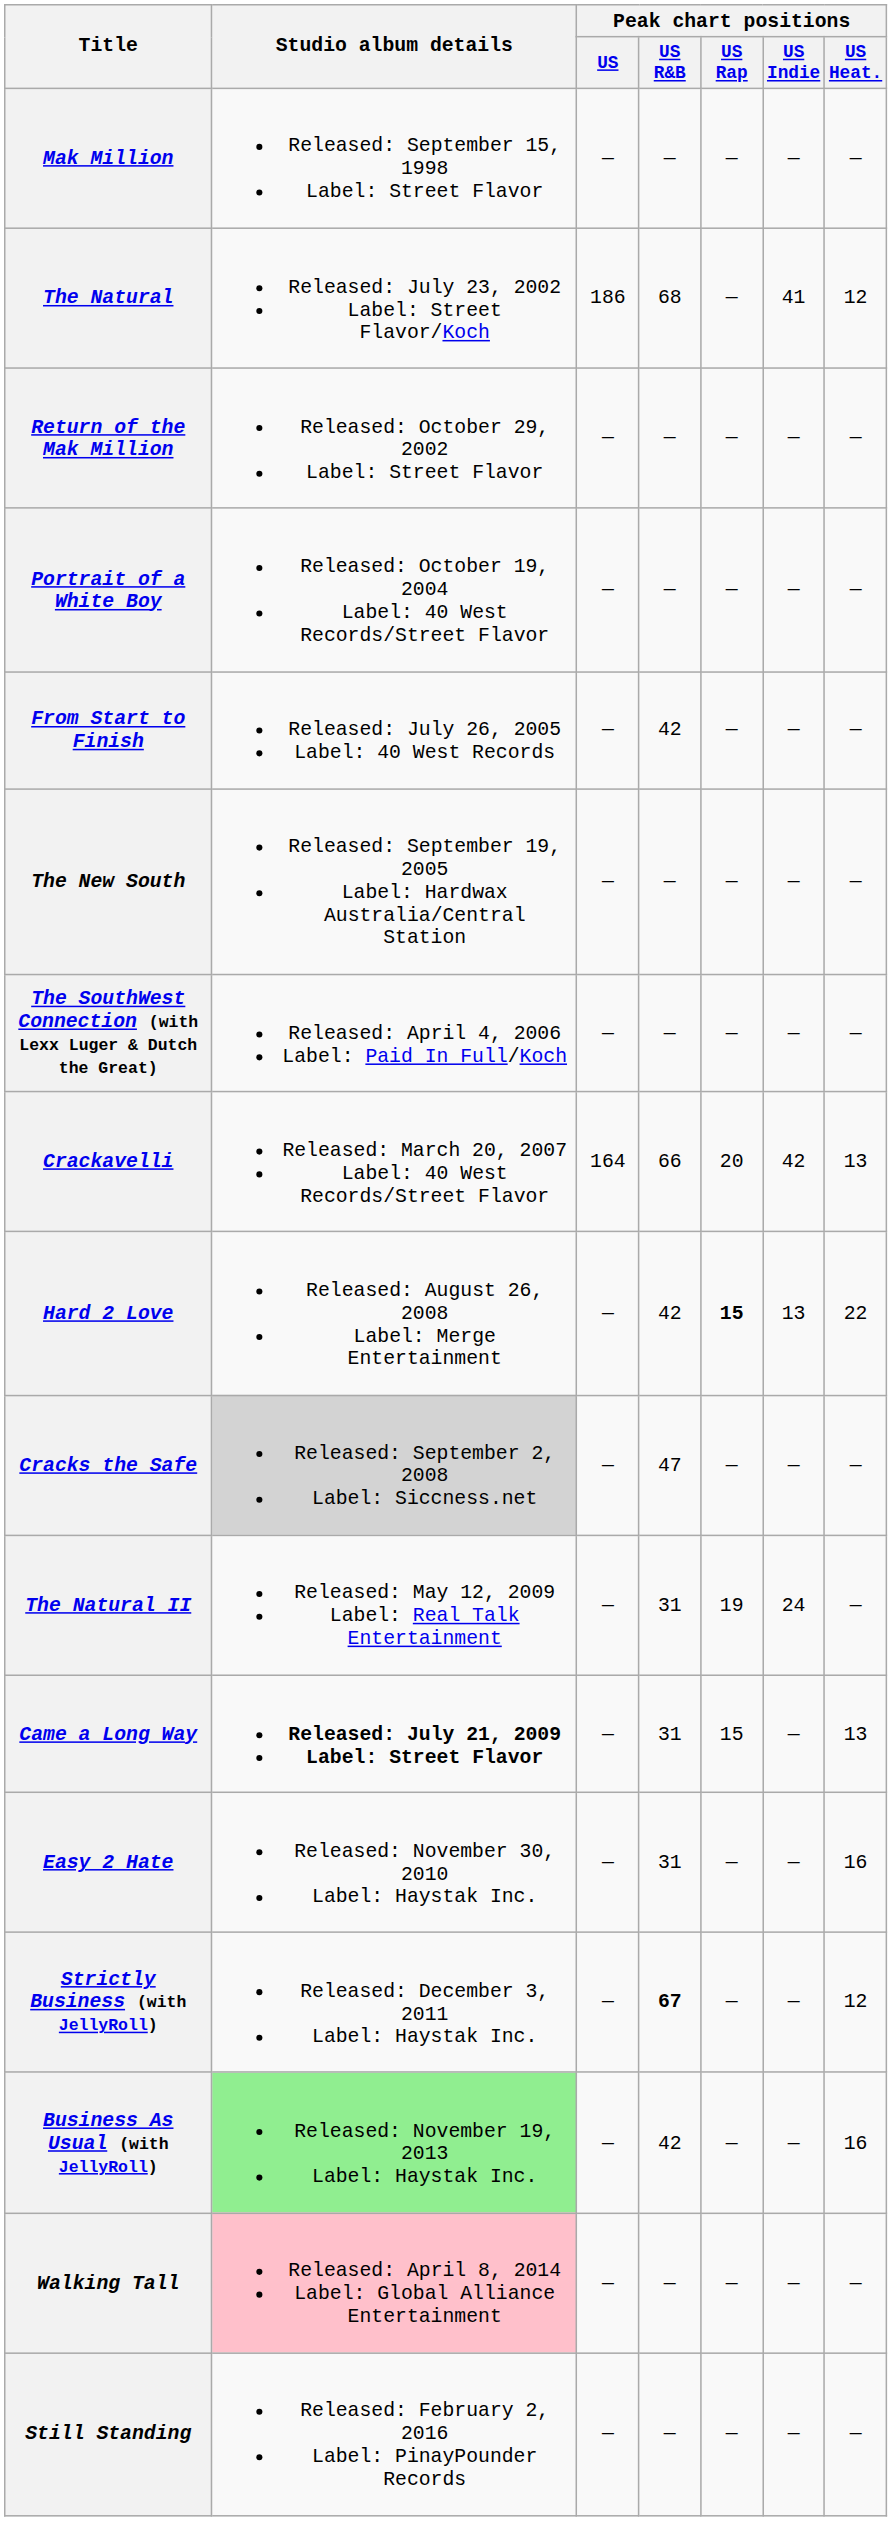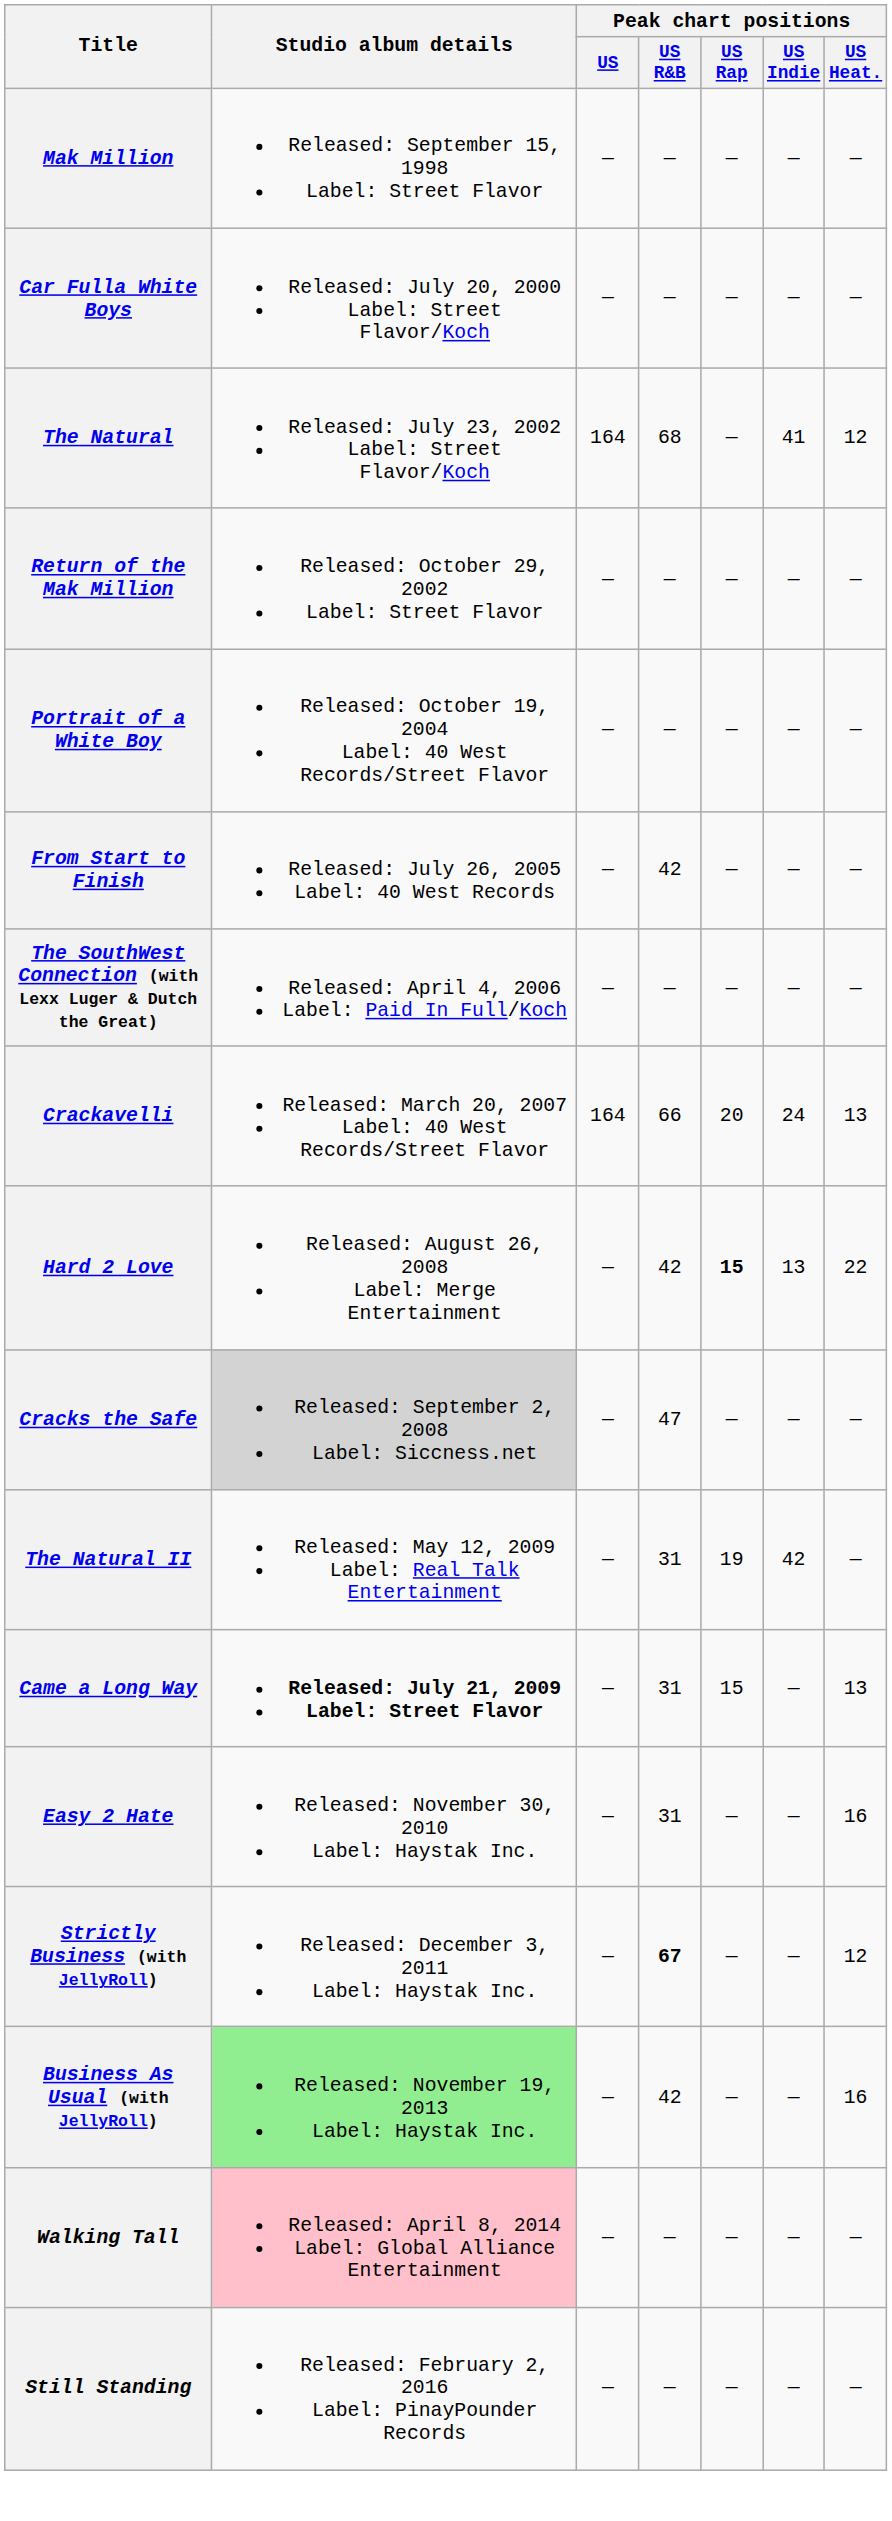 <table class="wikitable plainrowheaders" style="text-align:center;">
 <tr>
 <th rowspan="2" scope="col" style="width:10em;">Title</th>
 <th rowspan="2" scope="col" style="width:18em;">Studio album details</th>
 <th colspan="5">Peak chart positions</th>
 </tr>
 <tr>
 <th scope="col" style="width:3em;font-size:90%;"><a href='#'>US</a></th>
 <th scope="col" style="width:3em;font-size:90%;"><a href='#'>US R&B</a></th>
 <th scope="col" style="width:3em;font-size:90%;"><a href='#'>US Rap</a></th>
 <th scope="col" style="width:3em;font-size:90%;"><a href='#'>US Indie</a></th>
 <th scope="col" style="width:3em;font-size:90%;"><a href='#'>US Heat.</a></th>
 </tr>
 <tr>
 <th scope="row"><em><a href='#'>Mak Million</a></em></th>
 <td><br><ul><li>Released: September 15, 1998</li><li>Label: Street Flavor</li></ul></td>
 <td>—</td>
 <td>—</td>
 <td>—</td>
 <td>—</td>
 <td>—</td>
 </tr>
 <tr>
+<th scope="row"><em><a href='#'>Car Fulla White Boys</a></em></th>
+<td><br><ul><li>Released: July 20, 2000</li><li>Label: Street Flavor/<a href='#'>Koch</a></li></ul></td>
+<td>—</td>
+<td>—</td>
+<td>—</td>
+<td>—</td>
+<td>—</td>
+</tr>
+<tr>
 <th scope="row"><em><a href='#'>The Natural</a></em></th>
 <td><br><ul><li>Released: July 23, 2002</li><li>Label: Street Flavor/<a href='#'>Koch</a></li></ul></td>
-<td>186</td>
+<td>164</td>
 <td>68</td>
 <td>—</td>
 <td>41</td>
 <td>12</td>
 </tr>
 <tr>
 <th scope="row"><em><a href='#'>Return of the Mak Million</a></em></th>
 <td><br><ul><li>Released: October 29, 2002</li><li>Label: Street Flavor</li></ul></td>
 <td>—</td>
 <td>—</td>
 <td>—</td>
 <td>—</td>
 <td>—</td>
 </tr>
 <tr>
 <th scope="row"><em><a href='#'>Portrait of a White Boy</a></em></th>
 <td><br><ul><li>Released: October 19, 2004</li><li>Label: 40 West Records/Street Flavor</li></ul></td>
 <td>—</td>
 <td>—</td>
 <td>—</td>
 <td>—</td>
 <td>—</td>
 </tr>
 <tr>
 <th scope="row"><em><a href='#'>From Start to Finish</a></em></th>
 <td><br><ul><li>Released: July 26, 2005</li><li>Label: 40 West Records</li></ul></td>
 <td>—</td>
 <td>42</td>
 <td>—</td>
 <td>—</td>
 <td>—</td>
 </tr>
 <tr>
-<th scope="row"><em>The New South</em></th>
-<td><br><ul><li>Released: September 19, 2005</li><li>Label: Hardwax Australia/Central Station</li></ul></td>
-<td>—</td>
-<td>—</td>
-<td>—</td>
-<td>—</td>
-<td>—</td>
-</tr>
-<tr>
 <th scope="row"><em><a href='#'>The SouthWest Connection</a></em> <small>(with Lexx Luger & Dutch the Great)</small></th>
 <td><br><ul><li>Released: April 4, 2006</li><li>Label: <a href='#'>Paid In Full</a>/<a href='#'>Koch</a></li></ul></td>
 <td>—</td>
 <td>—</td>
 <td>—</td>
 <td>—</td>
 <td>—</td>
 </tr>
 <tr>
 <th scope="row"><em><a href='#'>Crackavelli</a></em></th>
 <td><br><ul><li>Released: March 20, 2007</li><li>Label: 40 West Records/Street Flavor</li></ul></td>
 <td>164</td>
 <td>66</td>
 <td>20</td>
-<td>42</td>
+<td>24</td>
 <td>13</td>
 </tr>
 <tr>
 <th scope="row"><em><a href='#'>Hard 2 Love</a></em></th>
 <td><br><ul><li>Released: August 26, 2008</li><li>Label: Merge Entertainment</li></ul></td>
 <td>—</td>
 <td>42</td>
 <td><strong>15</strong></td>
 <td>13</td>
 <td>22</td>
 </tr>
 <tr>
 <th scope="row"><em><a href='#'>Cracks the Safe</a></em></th>
 <td style="background: lightgrey;"><br><ul><li>Released: September 2, 2008</li><li>Label: Siccness.net</li></ul></td>
 <td>—</td>
 <td>47</td>
 <td>—</td>
 <td>—</td>
 <td>—</td>
 </tr>
 <tr>
 <th scope="row"><em><a href='#'>The Natural II</a></em></th>
 <td><br><ul><li>Released: May 12, 2009</li><li>Label: <a href='#'>Real Talk Entertainment</a></li></ul></td>
 <td>—</td>
 <td>31</td>
 <td>19</td>
-<td>24</td>
+<td>42</td>
 <td>—</td>
 </tr>
 <tr>
 <th scope="row"><em><a href='#'>Came a Long Way</a></em></th>
 <td><strong><br><ul><li>Released: July 21, 2009</li><li>Label: Street Flavor</li></ul></strong></td>
 <td>—</td>
 <td>31</td>
 <td>15</td>
 <td>—</td>
 <td>13</td>
 </tr>
 <tr>
 <th scope="row"><em><a href='#'>Easy 2 Hate</a></em></th>
 <td><br><ul><li>Released: November 30, 2010</li><li>Label: Haystak Inc.</li></ul></td>
 <td>—</td>
 <td>31</td>
 <td>—</td>
 <td>—</td>
 <td>16</td>
 </tr>
 <tr>
 <th scope="row"><em><a href='#'>Strictly Business</a></em> <small>(with <a href='#'>JellyRoll</a>)</small></th>
 <td><br><ul><li>Released: December 3, 2011</li><li>Label: Haystak Inc.</li></ul></td>
 <td>—</td>
 <td><strong>67</strong></td>
 <td>—</td>
 <td>—</td>
 <td>12</td>
 </tr>
 <tr>
 <th scope="row"><em><a href='#'>Business As Usual</a></em> <small>(with <a href='#'>JellyRoll</a>)</small></th>
 <td style="background: lightgreen;"><br><ul><li>Released: November 19, 2013</li><li>Label: Haystak Inc.</li></ul></td>
 <td>—</td>
 <td>42</td>
 <td>—</td>
 <td>—</td>
 <td>16</td>
 </tr>
 <tr>
 <th scope="row"><em>Walking Tall</em></th>
 <td style="background: pink;"><br><ul><li>Released: April 8, 2014</li><li>Label: Global Alliance Entertainment</li></ul></td>
 <td>—</td>
 <td>—</td>
 <td>—</td>
 <td>—</td>
 <td>—</td>
 </tr>
 <tr>
 <th scope="row"><em>Still Standing</em></th>
 <td><br><ul><li>Released: February 2, 2016</li><li>Label: PinayPounder Records</li></ul></td>
 <td>—</td>
 <td>—</td>
 <td>—</td>
 <td>—</td>
 <td>—</td>
 </tr>
 </table>
